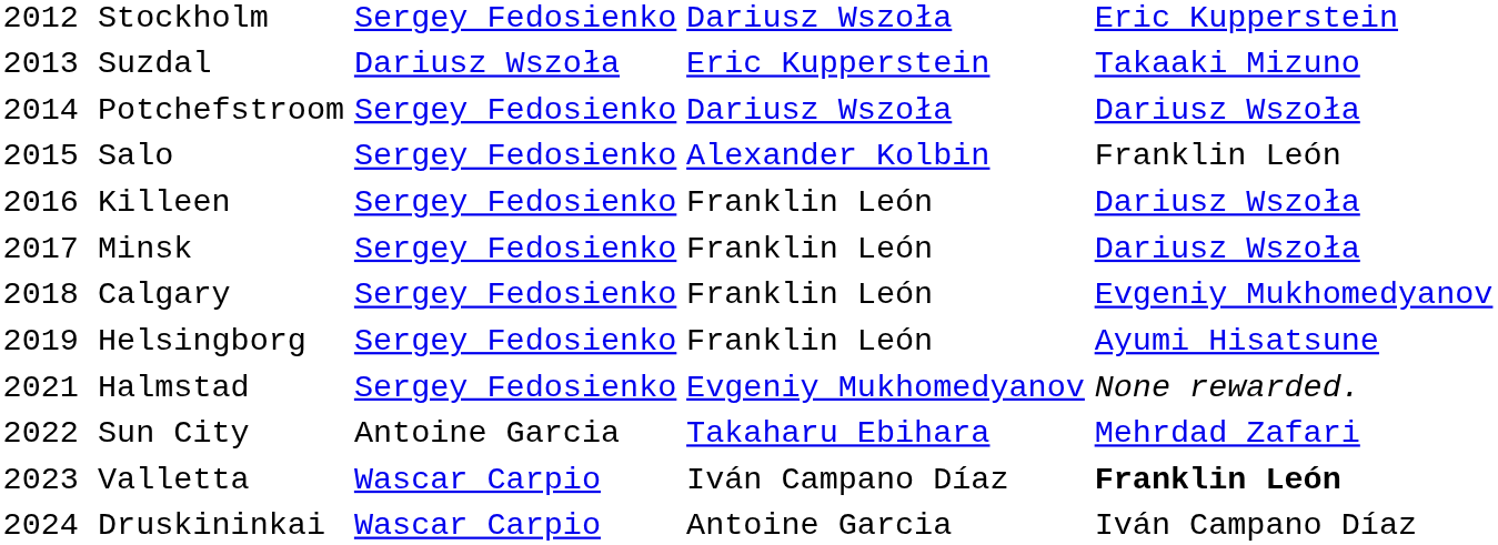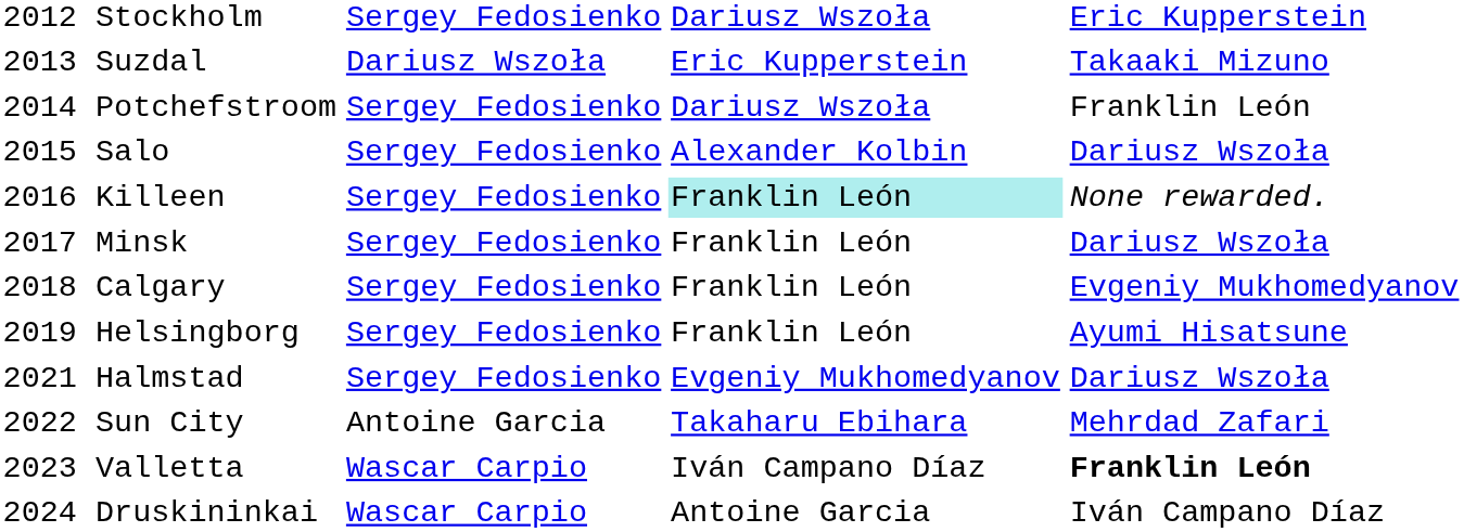 <table>
 <tr>
 <td>2012 Stockholm</td>
 <td> <a href='#'>Sergey Fedosienko</a></td>
 <td> <a href='#'>Dariusz Wszoła</a></td>
 <td> <a href='#'>Eric Kupperstein</a></td>
 </tr>
 <tr>
 <td>2013 Suzdal</td>
 <td> <a href='#'>Dariusz Wszoła</a></td>
 <td> <a href='#'>Eric Kupperstein</a></td>
 <td> <a href='#'>Takaaki Mizuno</a></td>
 </tr>
 <tr>
 <td>2014 Potchefstroom</td>
 <td> <a href='#'>Sergey Fedosienko</a></td>
 <td> <a href='#'>Dariusz Wszoła</a></td>
-<td> <a href='#'>Dariusz Wszoła</a></td>
+<td> Franklin León</td>
 </tr>
 <tr>
 <td>2015 Salo</td>
 <td> <a href='#'>Sergey Fedosienko</a></td>
 <td> <a href='#'>Alexander Kolbin</a></td>
-<td> Franklin León</td>
+<td> <a href='#'>Dariusz Wszoła</a></td>
 </tr>
 <tr>
 <td>2016 Killeen</td>
 <td> <a href='#'>Sergey Fedosienko</a></td>
-<td> Franklin León</td>
-<td> <a href='#'>Dariusz Wszoła</a></td>
+<td style="background: paleturquoise;"> Franklin León</td>
+<td><em>None rewarded.</em></td>
 </tr>
 <tr>
 <td>2017 Minsk</td>
 <td> <a href='#'>Sergey Fedosienko</a></td>
 <td> Franklin León</td>
 <td> <a href='#'>Dariusz Wszoła</a></td>
 </tr>
 <tr>
 <td>2018 Calgary</td>
 <td> <a href='#'>Sergey Fedosienko</a></td>
 <td> Franklin León</td>
 <td> <a href='#'>Evgeniy Mukhomedyanov</a></td>
 </tr>
 <tr>
 <td>2019 Helsingborg</td>
 <td> <a href='#'>Sergey Fedosienko</a></td>
 <td> Franklin León</td>
 <td> <a href='#'>Ayumi Hisatsune</a></td>
 </tr>
 <tr>
 <td>2021 Halmstad</td>
 <td> <a href='#'>Sergey Fedosienko</a></td>
 <td> <a href='#'>Evgeniy Mukhomedyanov</a></td>
-<td><em>None rewarded.</em></td>
+<td> <a href='#'>Dariusz Wszoła</a></td>
 </tr>
 <tr>
 <td>2022 Sun City</td>
 <td> Antoine Garcia</td>
 <td> <a href='#'>Takaharu Ebihara</a></td>
 <td> <a href='#'>Mehrdad Zafari</a></td>
 </tr>
 <tr>
 <td>2023 Valletta</td>
 <td> <a href='#'>Wascar Carpio</a></td>
 <td> Iván Campano Díaz</td>
 <td><strong> Franklin León</strong></td>
 </tr>
 <tr>
 <td>2024 Druskininkai</td>
 <td> <a href='#'>Wascar Carpio</a></td>
 <td> Antoine Garcia</td>
 <td> Iván Campano Díaz</td>
 </tr>
 </table>
